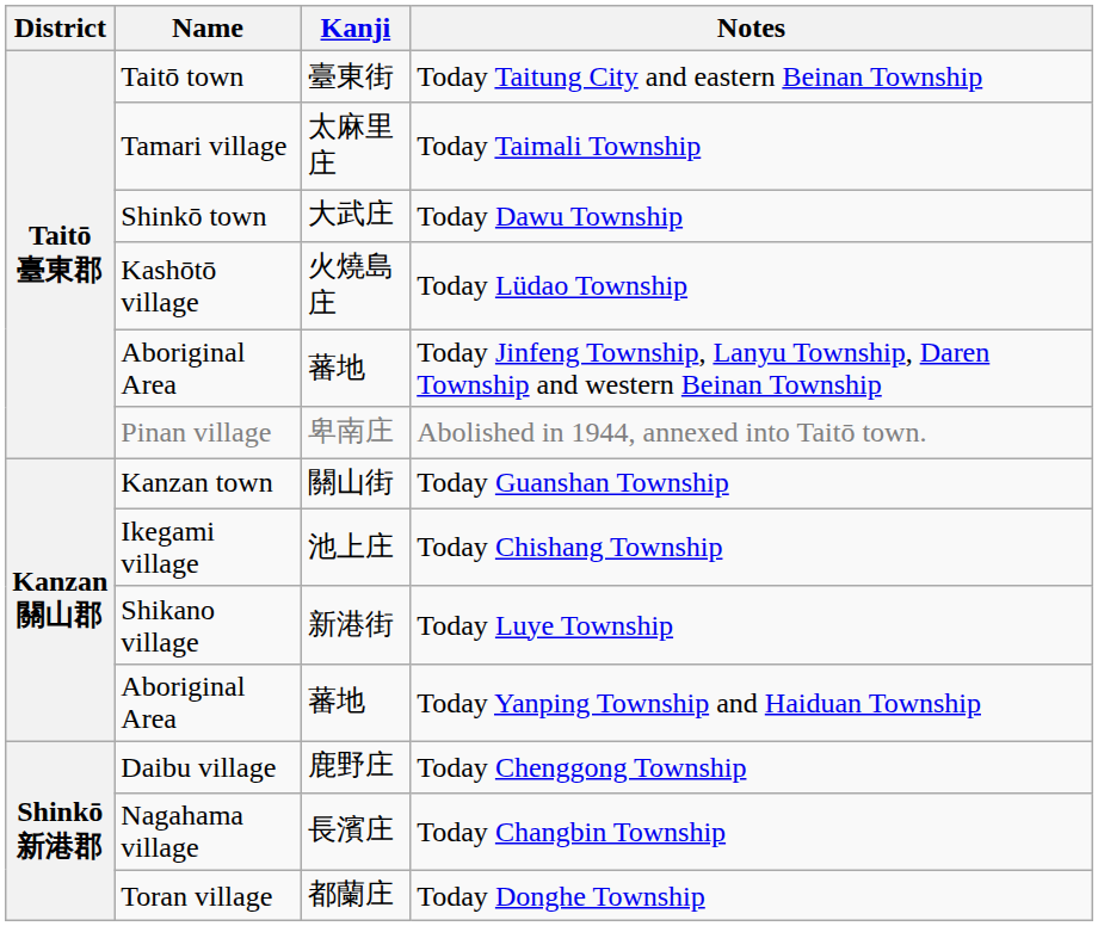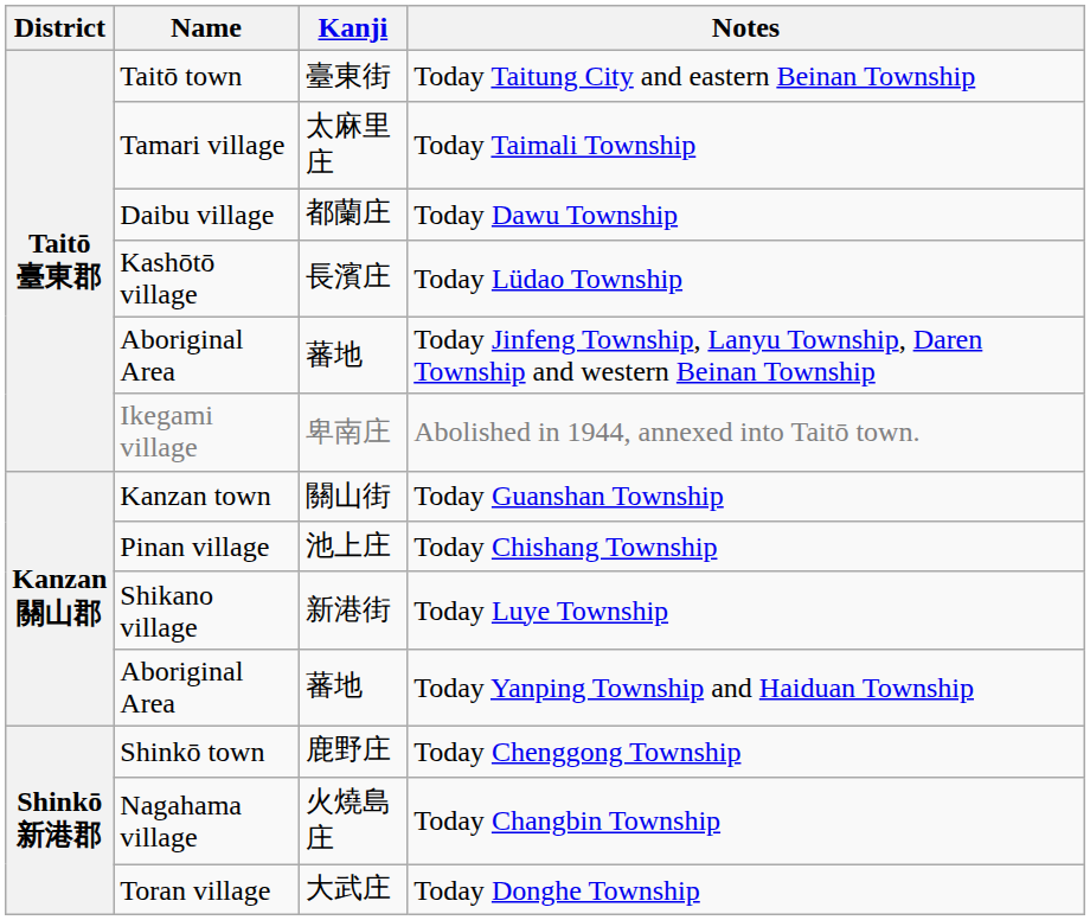 <table class=wikitable>
 <tr>
 <th>District</th>
 <th>Name</th>
 <th><a href='#'>Kanji</a></th>
 <th>Notes</th>
 </tr>
 <tr>
 <th rowspan=6>Taitō<br>臺東郡</th>
 <td>Taitō town</td>
 <td>臺東街</td>
 <td>Today <a href='#'>Taitung City</a> and eastern <a href='#'>Beinan Township</a></td>
 </tr>
 <tr>
 <td>Tamari village</td>
 <td>太麻里庄</td>
 <td>Today <a href='#'>Taimali Township</a></td>
 </tr>
 <tr>
-<td>Shinkō town</td>
-<td>大武庄</td>
+<td>Daibu village</td>
+<td>都蘭庄</td>
 <td>Today <a href='#'>Dawu Township</a></td>
 </tr>
 <tr>
 <td>Kashōtō village</td>
-<td>火燒島庄</td>
+<td>長濱庄</td>
 <td>Today <a href='#'>Lüdao Township</a></td>
 </tr>
 <tr>
 <td>Aboriginal Area</td>
 <td>蕃地</td>
 <td>Today <a href='#'>Jinfeng Township</a>, <a href='#'>Lanyu Township</a>, <a href='#'>Daren Township</a> and western <a href='#'>Beinan Township</a></td>
 </tr>
 <tr style="color:grey;">
-<td>Pinan village</td>
+<td>Ikegami village</td>
 <td>卑南庄</td>
 <td>Abolished in 1944, annexed into Taitō town.</td>
 </tr>
 <tr>
 <th rowspan=4>Kanzan<br>關山郡</th>
 <td>Kanzan town</td>
 <td>關山街</td>
 <td>Today <a href='#'>Guanshan Township</a></td>
 </tr>
 <tr>
-<td>Ikegami village</td>
+<td>Pinan village</td>
 <td>池上庄</td>
 <td>Today <a href='#'>Chishang Township</a></td>
 </tr>
 <tr>
 <td>Shikano village</td>
 <td>新港街</td>
 <td>Today <a href='#'>Luye Township</a></td>
 </tr>
 <tr>
 <td>Aboriginal Area</td>
 <td>蕃地</td>
 <td>Today <a href='#'>Yanping Township</a> and <a href='#'>Haiduan Township</a></td>
 </tr>
 <tr>
 <th rowspan=3>Shinkō<br>新港郡</th>
-<td>Daibu village</td>
+<td>Shinkō town</td>
 <td>鹿野庄</td>
 <td>Today <a href='#'>Chenggong Township</a></td>
 </tr>
 <tr>
 <td>Nagahama village</td>
-<td>長濱庄</td>
+<td>火燒島庄</td>
 <td>Today <a href='#'>Changbin Township</a></td>
 </tr>
 <tr>
 <td>Toran village</td>
-<td>都蘭庄</td>
+<td>大武庄</td>
 <td>Today <a href='#'>Donghe Township</a></td>
 </tr>
 </table>
